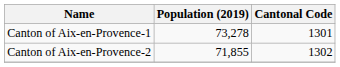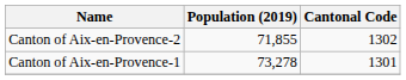 <table class="wikitable">
 <tr>
 <th>Name</th>
 <th>Population (2019)</th>
 <th>Cantonal Code</th>
 </tr>
 <tr>
+<td>Canton of Aix-en-Provence-2</td>
+<td align="right">71,855</td>
+<td align="right">1302</td>
+</tr>
+<tr>
 <td>Canton of Aix-en-Provence-1</td>
 <td align="right">73,278</td>
 <td align="right">1301</td>
 </tr>
 <tr>
-<td>Canton of Aix-en-Provence-2</td>
-<td align="right">71,855</td>
-<td align="right">1302</td>
-</tr>
-<tr>
 </tr>
 </table>
